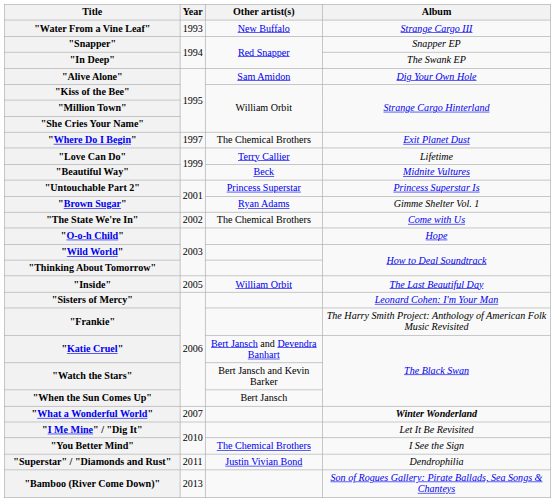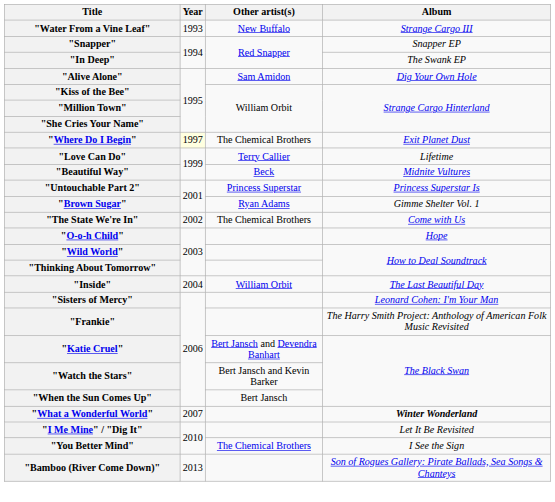 <table class="wikitable plainrowheaders" style="text-align:center;">
 <tr>
 <th scope="col" style="width:17em;">Title</th>
 <th scope="col">Year</th>
 <th scope="col">Other artist(s)</th>
 <th scope="col">Album</th>
 </tr>
 <tr>
 <th scope="row">"Water From a Vine Leaf"</th>
 <td>1993</td>
 <td><a href='#'>New Buffalo</a></td>
 <td><em><a href='#'>Strange Cargo III</a></em></td>
 </tr>
 <tr>
 <th scope="row">"Snapper"</th>
 <td rowspan="2">1994</td>
 <td rowspan="2"><a href='#'>Red Snapper</a></td>
 <td><em>Snapper EP</em></td>
 </tr>
 <tr>
 <th scope="row">"In Deep"</th>
 <td><em>The Swank EP</em></td>
 </tr>
 <tr>
 <th scope="row">"Alive Alone"</th>
 <td rowspan="4">1995</td>
 <td><a href='#'>Sam Amidon</a></td>
 <td><em><a href='#'>Dig Your Own Hole</a></em></td>
 </tr>
 <tr>
 <th scope="row">"Kiss of the Bee"</th>
 <td rowspan="3">William Orbit</td>
 <td rowspan="3"><em><a href='#'>Strange Cargo Hinterland</a></em></td>
 </tr>
 <tr>
 <th scope="row">"Million Town"</th>
 </tr>
 <tr>
 <th scope="row">"She Cries Your Name"</th>
 </tr>
 <tr>
 <th scope="row">"<a href='#'>Where Do I Begin</a>"</th>
-<td>1997</td>
+<td style="background: lightyellow;">1997</td>
 <td>The Chemical Brothers</td>
 <td><em><a href='#'>Exit Planet Dust</a></em></td>
 </tr>
 <tr>
 <th scope="row">"Love Can Do"</th>
 <td rowspan="2">1999</td>
 <td><a href='#'>Terry Callier</a></td>
 <td><em>Lifetime</em></td>
 </tr>
 <tr>
 <th scope="row">"Beautiful Way"</th>
 <td><a href='#'>Beck</a></td>
 <td><em><a href='#'>Midnite Vultures</a></em></td>
 </tr>
 <tr>
 <th scope="row">"Untouchable Part 2"</th>
 <td rowspan="2">2001</td>
 <td><a href='#'>Princess Superstar</a></td>
 <td><em><a href='#'>Princess Superstar Is</a></em></td>
 </tr>
 <tr>
 <th scope="row">"<a href='#'>Brown Sugar</a>"</th>
 <td><a href='#'>Ryan Adams</a></td>
 <td><em>Gimme Shelter Vol. 1</em></td>
 </tr>
 <tr>
 <th scope="row">"The State We're In"</th>
 <td>2002</td>
 <td>The Chemical Brothers</td>
 <td><em><a href='#'>Come with Us</a></em></td>
 </tr>
 <tr>
 <th scope="row">"<a href='#'>O-o-h Child</a>"</th>
 <td rowspan="3">2003</td>
 <td></td>
 <td><em><a href='#'>Hope</a></em></td>
 </tr>
 <tr>
 <th scope="row">"<a href='#'>Wild World</a>"</th>
 <td></td>
 <td rowspan="2"><em><a href='#'>How to Deal Soundtrack</a></em></td>
 </tr>
 <tr>
 <th scope="row">"Thinking About Tomorrow"</th>
 <td></td>
 </tr>
 <tr>
 <th scope="row">"Inside"</th>
-<td>2005</td>
+<td>2004</td>
 <td><a href='#'>William Orbit</a></td>
 <td><em><a href='#'>The Last Beautiful Day</a></em></td>
 </tr>
 <tr>
 <th scope="row">"Sisters of Mercy"</th>
 <td rowspan="5">2006</td>
 <td></td>
 <td><em><a href='#'>Leonard Cohen: I'm Your Man</a></em></td>
 </tr>
 <tr>
 <th scope="row">"Frankie"</th>
 <td></td>
 <td><em>The Harry Smith Project: Anthology of American Folk Music Revisited</em></td>
 </tr>
 <tr>
 <th scope="row">"<a href='#'>Katie Cruel</a>"</th>
 <td><a href='#'>Bert Jansch</a> and <a href='#'>Devendra Banhart</a></td>
 <td rowspan="3"><em><a href='#'>The Black Swan</a></em></td>
 </tr>
 <tr>
 <th scope="row">"Watch the Stars"</th>
 <td>Bert Jansch and Kevin Barker</td>
 </tr>
 <tr>
 <th scope="row">"When the Sun Comes Up"</th>
 <td>Bert Jansch</td>
 </tr>
 <tr>
 <th scope="row">"<a href='#'>What a Wonderful World</a>"</th>
 <td>2007</td>
 <td></td>
 <td><strong><em>Winter Wonderland</em></strong></td>
 </tr>
 <tr>
 <th scope="row">"<a href='#'>I Me Mine</a>" / "Dig It"</th>
 <td rowspan="2">2010</td>
 <td></td>
 <td><em>Let It Be Revisited</em></td>
 </tr>
 <tr>
 <th scope="row">"You Better Mind"</th>
 <td><a href='#'>The Chemical Brothers</a></td>
 <td><em>I See the Sign</em></td>
 </tr>
 <tr>
-<th scope="row">"Superstar" / "Diamonds and Rust"</th>
-<td>2011</td>
-<td><a href='#'>Justin Vivian Bond</a></td>
-<td><em>Dendrophilia</em></td>
-</tr>
-<tr>
 <th scope="row">"Bamboo (River Come Down)"</th>
 <td>2013</td>
 <td></td>
 <td><em><a href='#'>Son of Rogues Gallery: Pirate Ballads, Sea Songs & Chanteys</a></em></td>
 </tr>
 </table>
